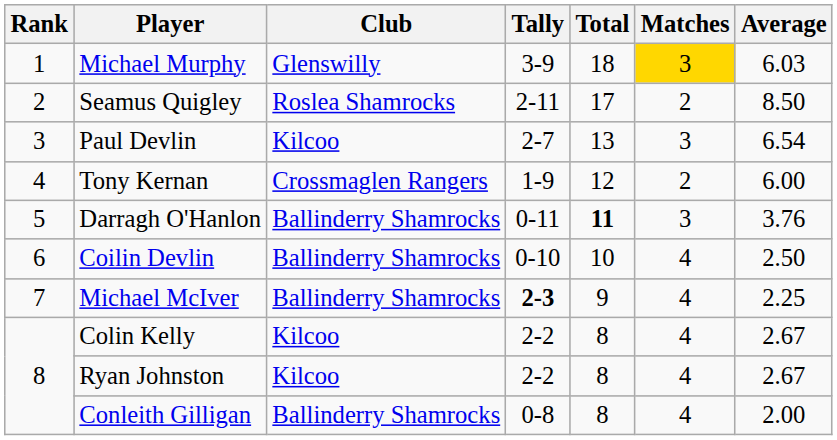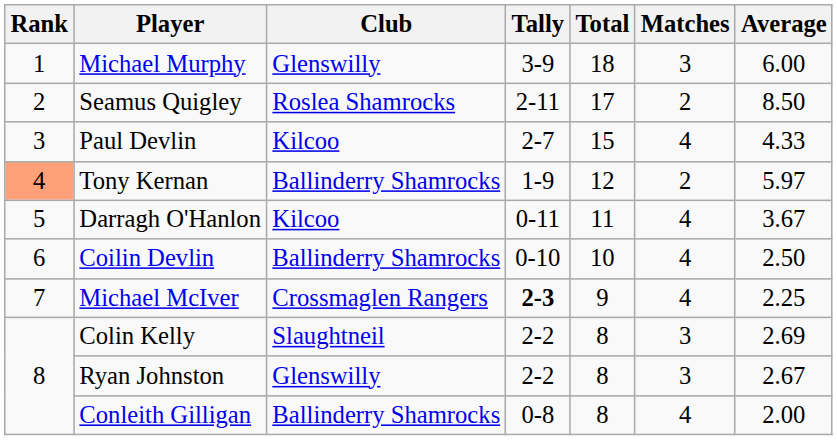 <table class="wikitable">
 <tr>
 <th>Rank</th>
 <th>Player</th>
 <th>Club</th>
 <th>Tally</th>
 <th>Total</th>
 <th>Matches</th>
 <th>Average</th>
 </tr>
 <tr>
 <td rowspan="1" style="text-align:center;">1</td>
 <td><a href='#'>Michael Murphy</a></td>
 <td><a href='#'>Glenswilly</a></td>
 <td align=center>3-9</td>
 <td align=center>18</td>
-<td align=center style="background: gold;">3</td>
-<td align=center>6.03</td>
+<td align=center>3</td>
+<td align=center>6.00</td>
 </tr>
 <tr>
 <td rowspan="1" style="text-align:center;">2</td>
 <td>Seamus Quigley</td>
 <td><a href='#'>Roslea Shamrocks</a></td>
 <td align=center>2-11</td>
 <td align=center>17</td>
 <td align=center>2</td>
 <td align=center>8.50</td>
 </tr>
 <tr>
 <td rowspan="1" style="text-align:center;">3</td>
 <td>Paul Devlin</td>
 <td><a href='#'>Kilcoo</a></td>
 <td align=center>2-7</td>
-<td align=center>13</td>
-<td align=center>3</td>
-<td align=center>6.54</td>
+<td align=center>15</td>
+<td align=center>4</td>
+<td align=center>4.33</td>
 </tr>
 <tr>
-<td rowspan="1" style="text-align:center;">4</td>
+<td rowspan="1" style="background: lightsalmon; text-align:center;">4</td>
 <td>Tony Kernan</td>
-<td><a href='#'>Crossmaglen Rangers</a></td>
+<td><a href='#'>Ballinderry Shamrocks</a></td>
 <td align=center>1-9</td>
 <td align=center>12</td>
 <td align=center>2</td>
-<td align=center>6.00</td>
+<td align=center>5.97</td>
 </tr>
 <tr>
 <td rowspan="1" style="text-align:center;">5</td>
 <td>Darragh O'Hanlon</td>
-<td><a href='#'>Ballinderry Shamrocks</a></td>
+<td><a href='#'>Kilcoo</a></td>
 <td align=center>0-11</td>
-<td align=center><strong>11</strong></td>
-<td align=center>3</td>
-<td align=center>3.76</td>
+<td align=center>11</td>
+<td align=center>4</td>
+<td align=center>3.67</td>
 </tr>
 <tr>
 <td rowspan="1" style="text-align:center;">6</td>
 <td><a href='#'>Coilin Devlin</a></td>
 <td><a href='#'>Ballinderry Shamrocks</a></td>
 <td align=center>0-10</td>
 <td align=center>10</td>
 <td align=center>4</td>
 <td align=center>2.50</td>
 </tr>
 <tr>
 <td rowspan="1" style="text-align:center;">7</td>
 <td><a href='#'>Michael McIver</a></td>
-<td><a href='#'>Ballinderry Shamrocks</a></td>
+<td><a href='#'>Crossmaglen Rangers</a></td>
 <td align=center><strong>2-3</strong></td>
 <td align=center>9</td>
 <td align=center>4</td>
 <td align=center>2.25</td>
 </tr>
 <tr>
 <td rowspan="3" style="text-align:center;">8</td>
 <td>Colin Kelly</td>
-<td><a href='#'>Kilcoo</a></td>
+<td><a href='#'>Slaughtneil</a></td>
 <td align=center>2-2</td>
 <td align=center>8</td>
-<td align=center>4</td>
-<td align=center>2.67</td>
+<td align=center>3</td>
+<td align=center>2.69</td>
 </tr>
 <tr>
 <td>Ryan Johnston</td>
-<td><a href='#'>Kilcoo</a></td>
+<td><a href='#'>Glenswilly</a></td>
 <td align=center>2-2</td>
 <td align=center>8</td>
-<td align=center>4</td>
+<td align=center>3</td>
 <td align=center>2.67</td>
 </tr>
 <tr>
 <td><a href='#'>Conleith Gilligan</a></td>
 <td><a href='#'>Ballinderry Shamrocks</a></td>
 <td align=center>0-8</td>
 <td align=center>8</td>
 <td align=center>4</td>
 <td align=center>2.00</td>
 </tr>
 </table>
